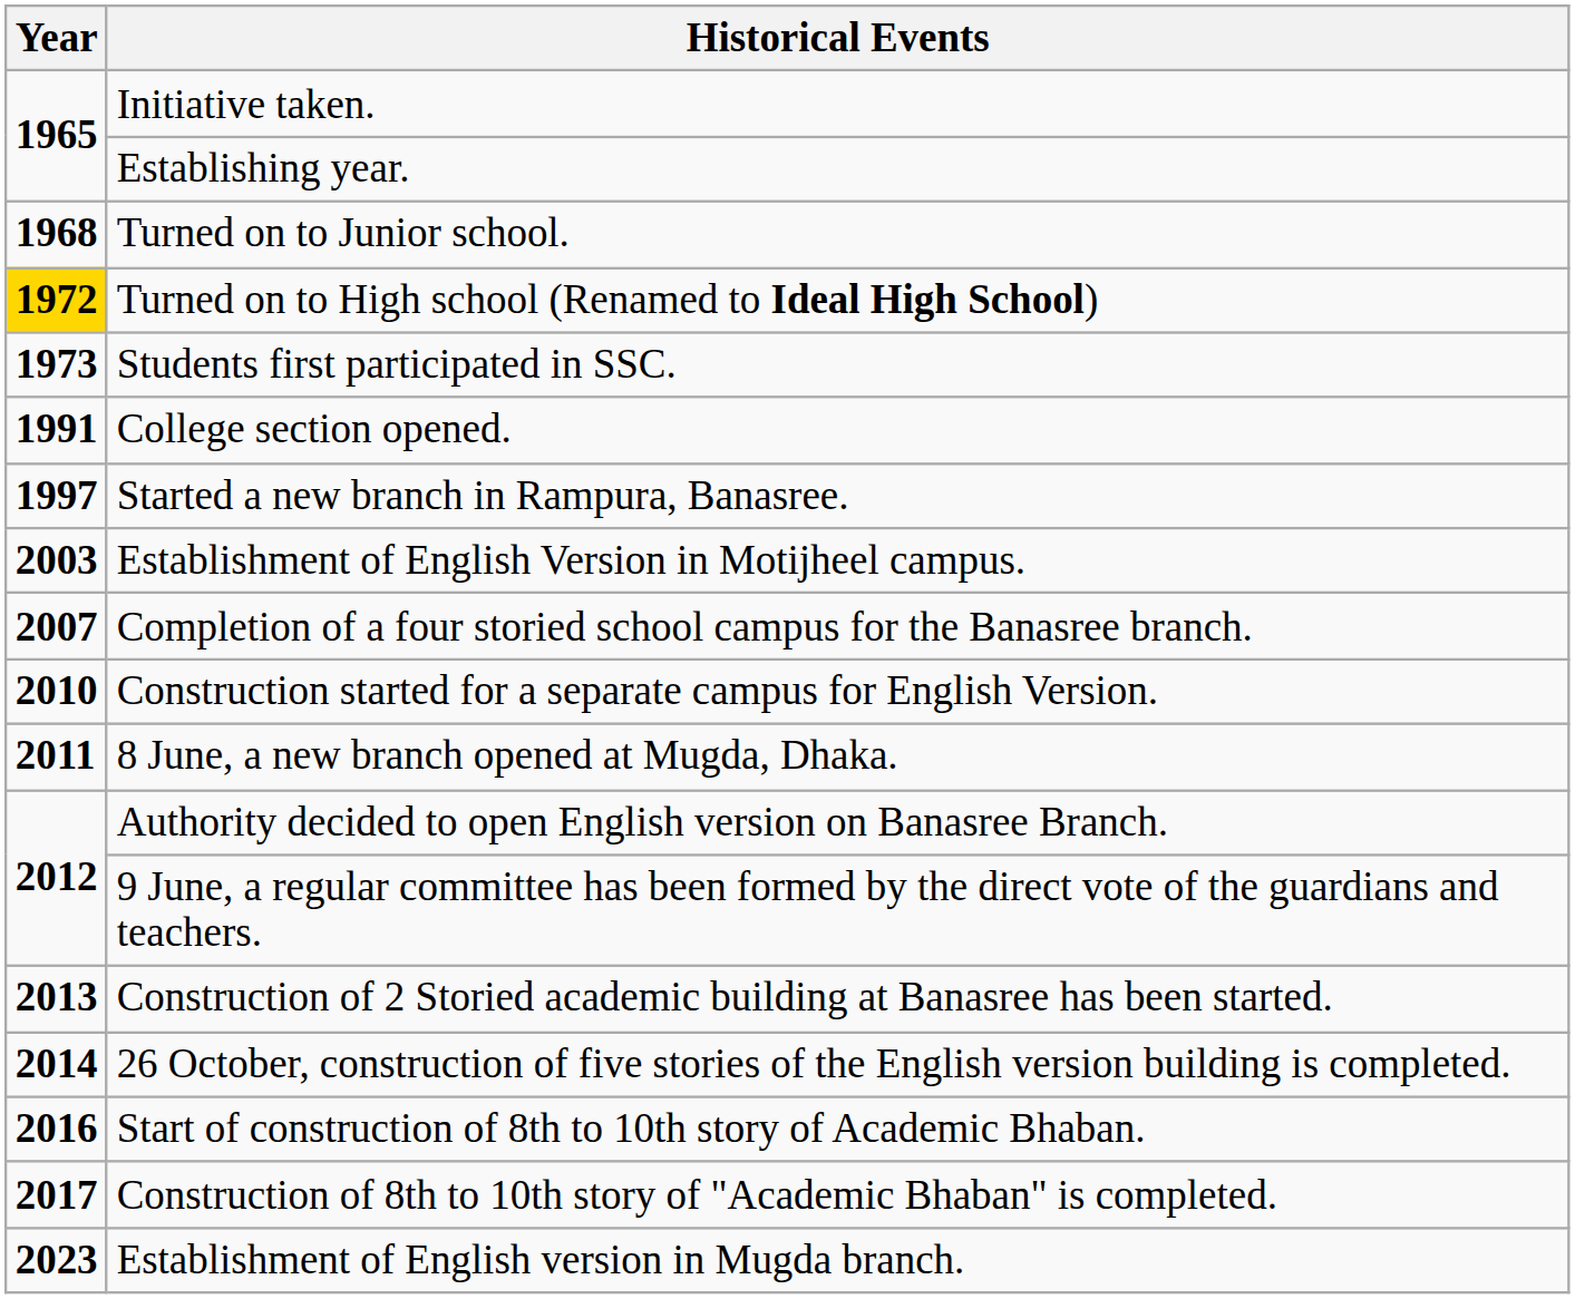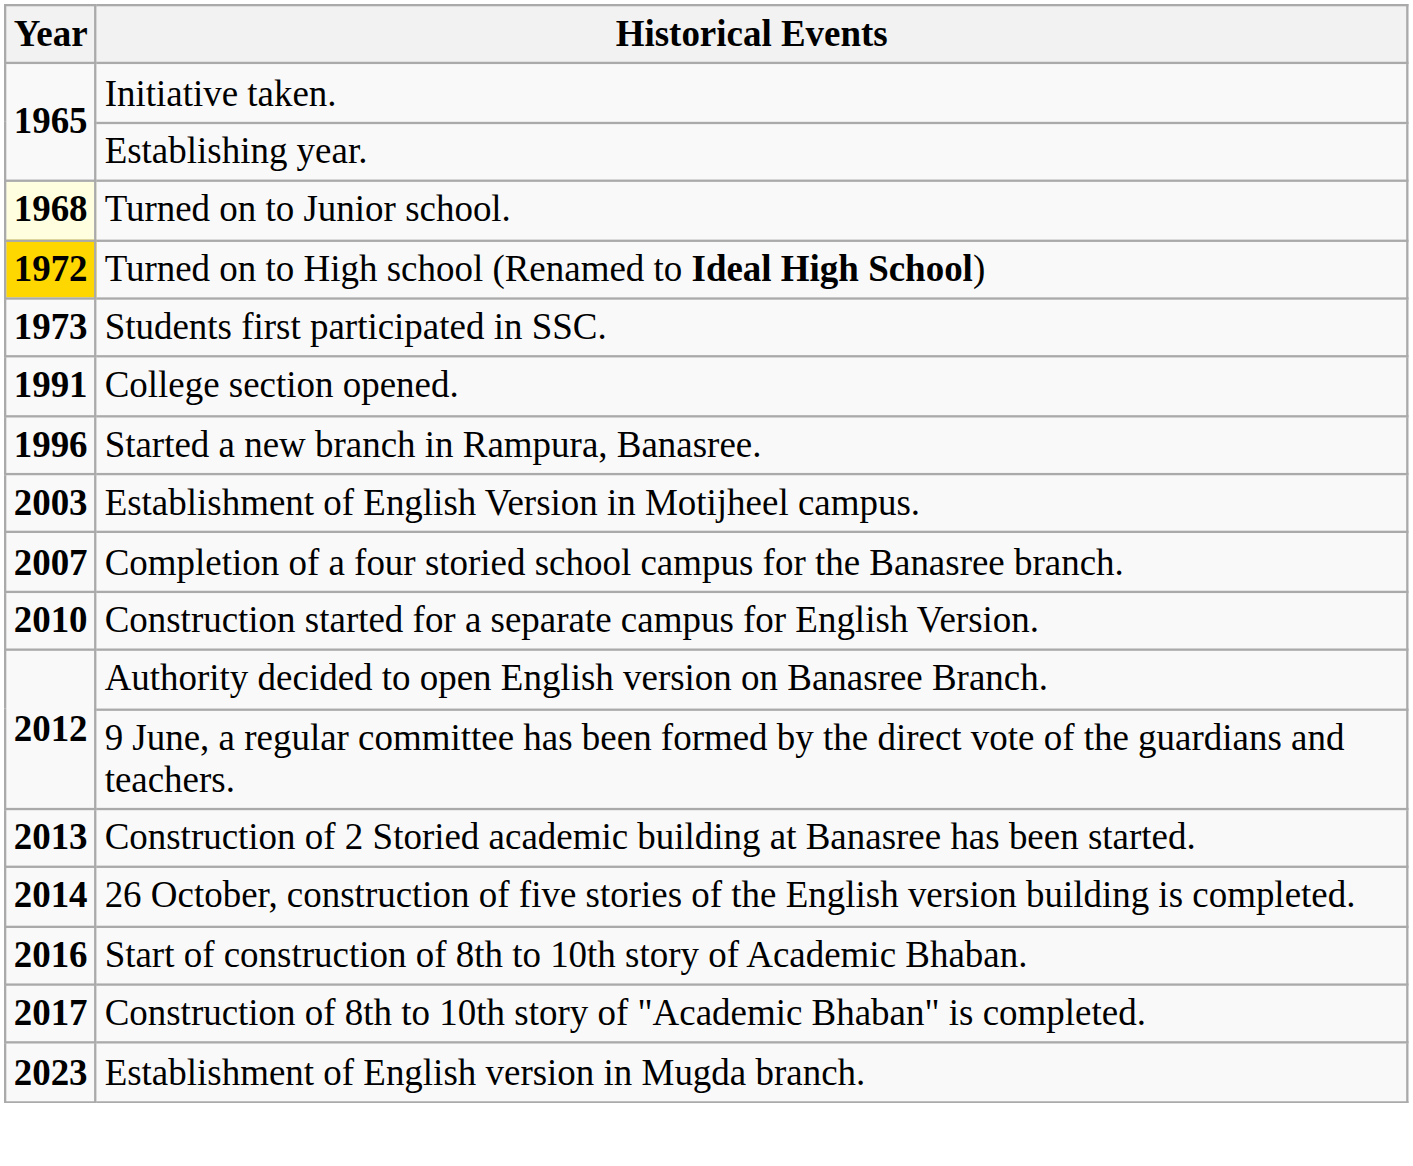 <table class="wikitable sortable">
 <tr>
 <th>Year</th>
 <th>Historical Events</th>
 </tr>
 <tr>
 <td rowspan="2"><strong>1965</strong></td>
 <td>Initiative taken.</td>
 </tr>
 <tr>
 <td>Establishing year.</td>
 </tr>
 <tr>
-<td><strong>1968</strong></td>
+<td style="background: lightyellow;"><strong>1968</strong></td>
 <td>Turned on to Junior school.</td>
 </tr>
 <tr>
 <td style="background: gold;"><strong>1972</strong></td>
 <td>Turned on to High school (Renamed to <strong>Ideal High School</strong>)</td>
 </tr>
 <tr>
 <td><strong>1973</strong></td>
 <td>Students first participated in SSC.</td>
 </tr>
 <tr>
 <td><strong>1991</strong></td>
 <td>College section opened.</td>
 </tr>
 <tr>
-<td><strong>1997</strong></td>
+<td><strong>1996</strong></td>
 <td>Started a new branch in Rampura, Banasree.</td>
 </tr>
 <tr>
 <td><strong>2003</strong></td>
 <td>Establishment of English Version in Motijheel campus.</td>
 </tr>
 <tr>
 <td><strong>2007</strong></td>
 <td>Completion of a four storied school campus for the Banasree branch.</td>
 </tr>
 <tr>
 <td><strong>2010</strong></td>
 <td>Construction started for a separate campus for English Version.</td>
-</tr>
-<tr>
-<td><strong>2011</strong></td>
-<td>8 June, a new branch opened at Mugda, Dhaka.</td>
 </tr>
 <tr>
 <td rowspan="2"><strong>2012</strong></td>
 <td>Authority decided to open English version on Banasree Branch.</td>
 </tr>
 <tr>
 <td>9 June, a regular committee has been formed by the direct vote of the guardians and teachers.</td>
 </tr>
 <tr>
 <td><strong>2013</strong></td>
 <td>Construction of 2 Storied academic building at Banasree has been started.</td>
 </tr>
 <tr>
 <td><strong>2014</strong></td>
 <td>26 October, construction of five stories of the English version building is completed.</td>
 </tr>
 <tr>
 <td><strong>2016</strong></td>
 <td>Start of construction of 8th to 10th story of Academic Bhaban.</td>
 </tr>
 <tr>
 <td><strong>2017</strong></td>
 <td>Construction of 8th to 10th story of "Academic Bhaban" is completed.</td>
 </tr>
 <tr>
 <td><strong>2023</strong></td>
 <td>Establishment of English version in Mugda branch.</td>
 </tr>
 </table>
